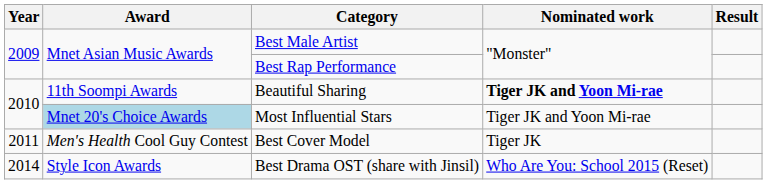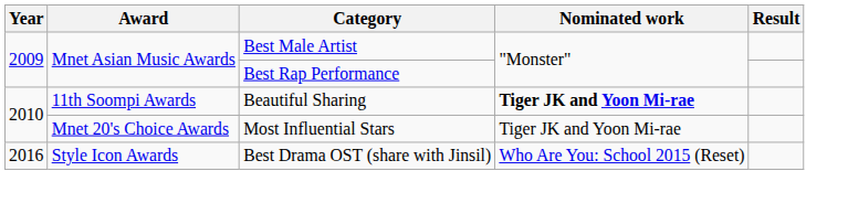 <table class="wikitable">
 <tr>
 <th>Year</th>
 <th>Award</th>
 <th>Category</th>
 <th>Nominated work</th>
 <th>Result</th>
 </tr>
 <tr>
 <td align="center" rowspan=2><a href='#'>2009</a></td>
 <td rowspan="2"><a href='#'>Mnet Asian Music Awards</a></td>
 <td><a href='#'>Best Male Artist</a></td>
 <td rowspan=2>"Monster"</td>
 <td></td>
 </tr>
 <tr>
 <td><a href='#'>Best Rap Performance</a></td>
 <td></td>
 </tr>
 <tr>
 <td rowspan="2" align="center">2010</td>
 <td><a href='#'>11th Soompi Awards</a></td>
 <td>Beautiful Sharing</td>
 <td><strong>Tiger JK and <a href='#'>Yoon Mi-rae</a></strong></td>
 <td></td>
 </tr>
 <tr>
-<td style="background: lightblue;"><a href='#'>Mnet 20's Choice Awards</a></td>
+<td><a href='#'>Mnet 20's Choice Awards</a></td>
 <td>Most Influential Stars</td>
 <td>Tiger JK and Yoon Mi-rae</td>
 <td></td>
 </tr>
 <tr>
-<td align="center">2011</td>
-<td><em>Men's Health</em> Cool Guy Contest</td>
-<td>Best Cover Model</td>
-<td>Tiger JK</td>
-<td></td>
-</tr>
-<tr>
-<td>2014</td>
+<td>2016</td>
 <td><a href='#'>Style Icon Awards</a></td>
 <td>Best Drama OST (share with Jinsil)</td>
 <td><a href='#'>Who Are You: School 2015</a> (Reset) </td>
 <td></td>
 </tr>
 </table>
